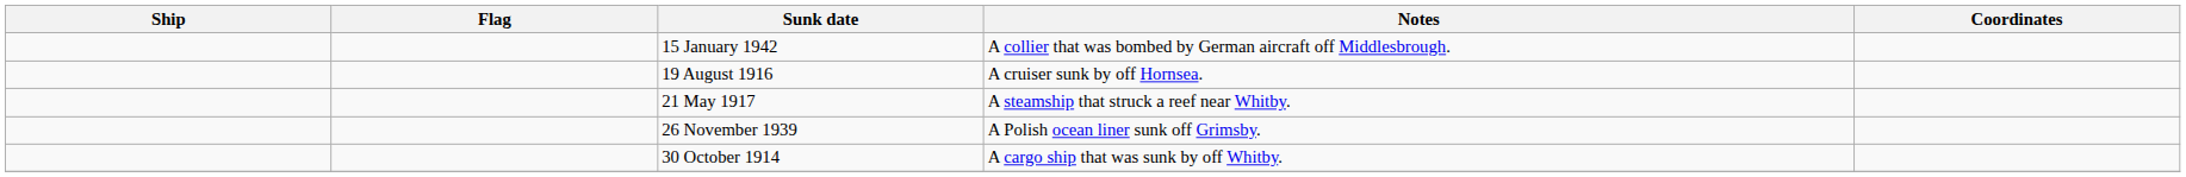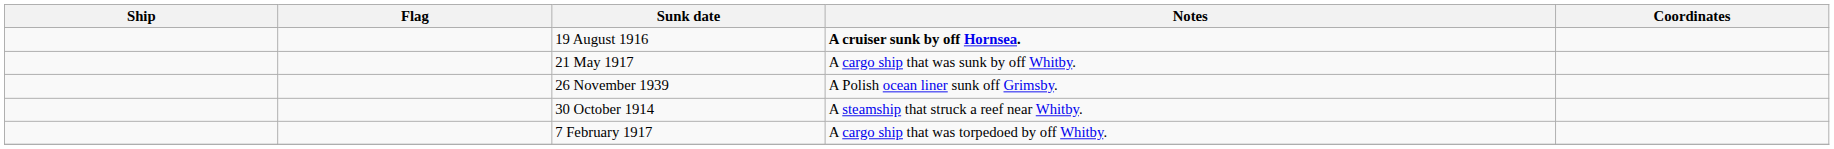 <table class=wikitable | style = "width:100%">
 <tr>
 <th style="width:15%">Ship</th>
 <th style="width:15%">Flag</th>
 <th style="width:15%">Sunk date</th>
 <th style="width:40%">Notes</th>
 <th style="width:15%">Coordinates</th>
 </tr>
 <tr>
 <td></td>
 <td></td>
-<td>15 January 1942</td>
-<td>A <a href='#'>collier</a> that was bombed by German aircraft off <a href='#'>Middlesbrough</a>.</td>
-<td></td>
-</tr>
-<tr>
-<td></td>
-<td></td>
 <td>19 August 1916</td>
-<td>A  cruiser sunk by  off <a href='#'>Hornsea</a>.</td>
+<td><strong>A  cruiser sunk by  off <a href='#'>Hornsea</a>.</strong></td>
 <td></td>
 </tr>
 <tr>
 <td></td>
 <td></td>
 <td>21 May 1917</td>
-<td>A <a href='#'>steamship</a> that struck a reef near <a href='#'>Whitby</a>.</td>
+<td>A <a href='#'>cargo ship</a> that was sunk by  off <a href='#'>Whitby</a>.</td>
 <td></td>
 </tr>
 <tr>
 <td></td>
 <td></td>
 <td>26 November 1939</td>
 <td>A Polish <a href='#'>ocean liner</a> sunk off <a href='#'>Grimsby</a>.</td>
 <td></td>
 </tr>
 <tr>
 <td></td>
 <td></td>
 <td>30 October 1914</td>
-<td>A <a href='#'>cargo ship</a> that was sunk by  off <a href='#'>Whitby</a>.</td>
+<td>A <a href='#'>steamship</a> that struck a reef near <a href='#'>Whitby</a>.</td>
+<td></td>
+</tr>
+<tr>
+<td></td>
+<td></td>
+<td>7 February 1917</td>
+<td>A <a href='#'>cargo ship</a> that was torpedoed by  off <a href='#'>Whitby</a>.</td>
 <td></td>
 </tr>
 <tr>
 </tr>
 </table>
